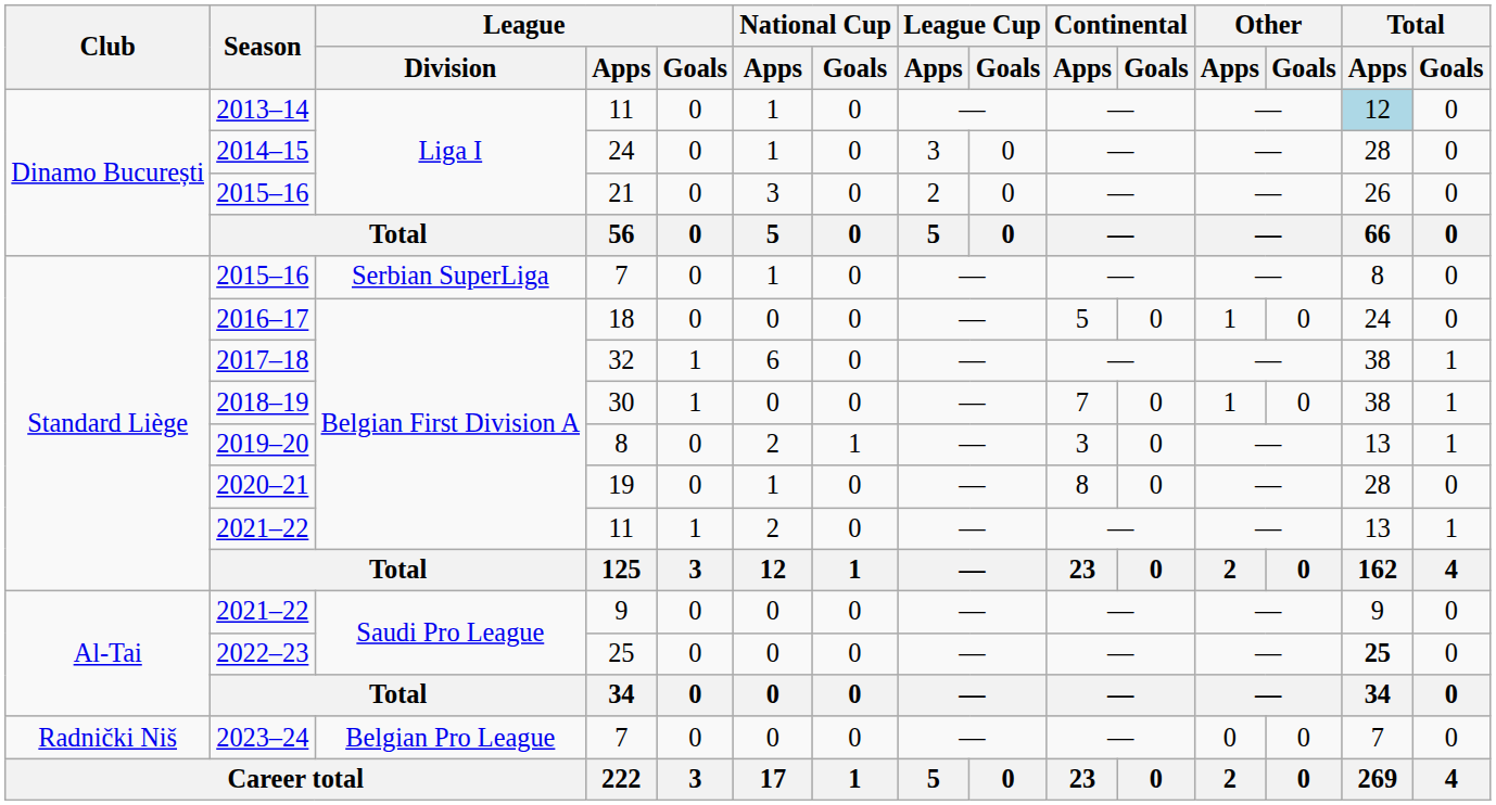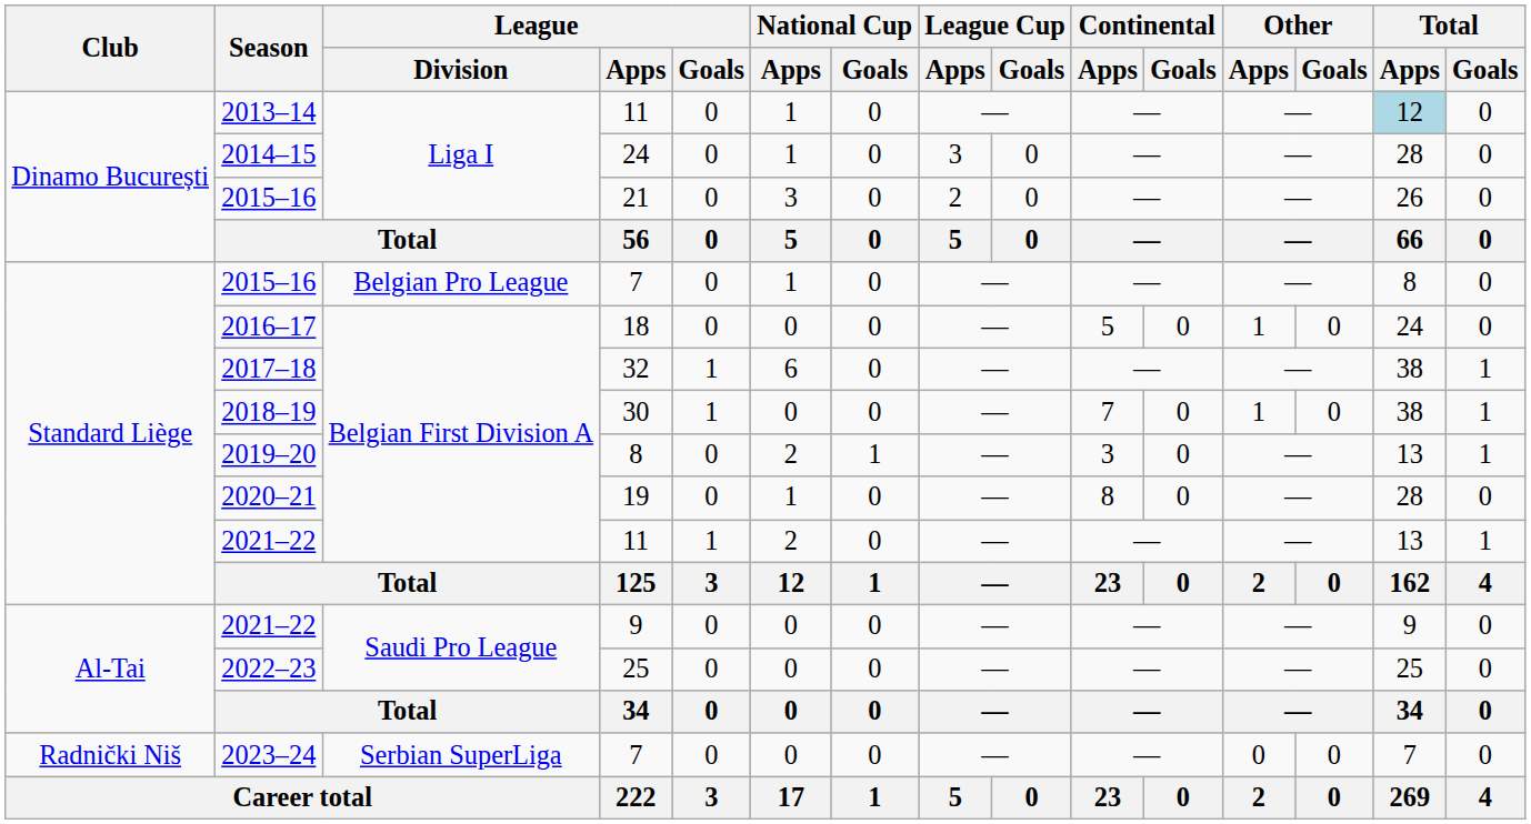 <table class="wikitable" style="text-align:center">
 <tr>
 <th rowspan="2">Club</th>
 <th rowspan="2">Season</th>
 <th colspan="3">League</th>
 <th colspan="2">National Cup</th>
 <th colspan="2">League Cup</th>
 <th colspan="2">Continental</th>
 <th colspan="2">Other</th>
 <th colspan="2">Total</th>
 </tr>
 <tr>
 <th>Division</th>
 <th>Apps</th>
 <th>Goals</th>
 <th>Apps</th>
 <th>Goals</th>
 <th>Apps</th>
 <th>Goals</th>
 <th>Apps</th>
 <th>Goals</th>
 <th>Apps</th>
 <th>Goals</th>
 <th>Apps</th>
 <th>Goals</th>
 </tr>
 <tr>
 <td rowspan="4"><a href='#'>Dinamo București</a></td>
 <td><a href='#'>2013–14</a></td>
 <td rowspan="3"><a href='#'>Liga I</a></td>
 <td>11</td>
 <td>0</td>
 <td>1</td>
 <td>0</td>
 <td colspan="2">—</td>
 <td colspan="2">—</td>
 <td colspan="2">—</td>
 <td style="background: lightblue;">12</td>
 <td>0</td>
 </tr>
 <tr>
 <td><a href='#'>2014–15</a></td>
 <td>24</td>
 <td>0</td>
 <td>1</td>
 <td>0</td>
 <td>3</td>
 <td>0</td>
 <td colspan="2">—</td>
 <td colspan="2">—</td>
 <td>28</td>
 <td>0</td>
 </tr>
 <tr>
 <td><a href='#'>2015–16</a></td>
 <td>21</td>
 <td>0</td>
 <td>3</td>
 <td>0</td>
 <td>2</td>
 <td>0</td>
 <td colspan="2">—</td>
 <td colspan="2">—</td>
 <td>26</td>
 <td>0</td>
 </tr>
 <tr>
 <th colspan=2>Total</th>
 <th>56</th>
 <th>0</th>
 <th>5</th>
 <th>0</th>
 <th>5</th>
 <th>0</th>
 <th colspan="2">—</th>
 <th colspan="2">—</th>
 <th>66</th>
 <th>0</th>
 </tr>
 <tr>
 <td rowspan="8"><a href='#'>Standard Liège</a></td>
 <td><a href='#'>2015–16</a></td>
-<td><a href='#'>Serbian SuperLiga</a></td>
+<td><a href='#'>Belgian Pro League</a></td>
 <td>7</td>
 <td>0</td>
 <td>1</td>
 <td>0</td>
 <td colspan="2">—</td>
 <td colspan="2">—</td>
 <td colspan="2">—</td>
 <td>8</td>
 <td>0</td>
 </tr>
 <tr>
 <td><a href='#'>2016–17</a></td>
 <td rowspan="6"><a href='#'>Belgian First Division A</a></td>
 <td>18</td>
 <td>0</td>
 <td>0</td>
 <td>0</td>
 <td colspan="2">—</td>
 <td>5</td>
 <td>0</td>
 <td>1</td>
 <td>0</td>
 <td>24</td>
 <td>0</td>
 </tr>
 <tr>
 <td><a href='#'>2017–18</a></td>
 <td>32</td>
 <td>1</td>
 <td>6</td>
 <td>0</td>
 <td colspan="2">—</td>
 <td colspan="2">—</td>
 <td colspan="2">—</td>
 <td>38</td>
 <td>1</td>
 </tr>
 <tr>
 <td><a href='#'>2018–19</a></td>
 <td>30</td>
 <td>1</td>
 <td>0</td>
 <td>0</td>
 <td colspan="2">—</td>
 <td>7</td>
 <td>0</td>
 <td>1</td>
 <td>0</td>
 <td>38</td>
 <td>1</td>
 </tr>
 <tr>
 <td><a href='#'>2019–20</a></td>
 <td>8</td>
 <td>0</td>
 <td>2</td>
 <td>1</td>
 <td colspan="2">—</td>
 <td>3</td>
 <td>0</td>
 <td colspan="2">—</td>
 <td>13</td>
 <td>1</td>
 </tr>
 <tr>
 <td><a href='#'>2020–21</a></td>
 <td>19</td>
 <td>0</td>
 <td>1</td>
 <td>0</td>
 <td colspan="2">—</td>
 <td>8</td>
 <td>0</td>
 <td colspan="2">—</td>
 <td>28</td>
 <td>0</td>
 </tr>
 <tr>
 <td><a href='#'>2021–22</a></td>
 <td>11</td>
 <td>1</td>
 <td>2</td>
 <td>0</td>
 <td colspan="2">—</td>
 <td colspan="2">—</td>
 <td colspan="2">—</td>
 <td>13</td>
 <td>1</td>
 </tr>
 <tr>
 <th colspan="2">Total</th>
 <th>125</th>
 <th>3</th>
 <th>12</th>
 <th>1</th>
 <th colspan="2">—</th>
 <th>23</th>
 <th>0</th>
 <th>2</th>
 <th>0</th>
 <th>162</th>
 <th>4</th>
 </tr>
 <tr>
 <td rowspan="3"><a href='#'>Al-Tai</a></td>
 <td><a href='#'>2021–22</a></td>
 <td rowspan="2"><a href='#'>Saudi Pro League</a></td>
 <td>9</td>
 <td>0</td>
 <td>0</td>
 <td>0</td>
 <td colspan="2">—</td>
 <td colspan="2">—</td>
 <td colspan="2">—</td>
 <td>9</td>
 <td>0</td>
 </tr>
 <tr>
 <td><a href='#'>2022–23</a></td>
 <td>25</td>
 <td>0</td>
 <td>0</td>
 <td>0</td>
 <td colspan="2">—</td>
 <td colspan="2">—</td>
 <td colspan="2">—</td>
-<td><strong>25</strong></td>
+<td>25</td>
 <td>0</td>
 </tr>
 <tr>
 <th colspan="2">Total</th>
 <th>34</th>
 <th>0</th>
 <th>0</th>
 <th>0</th>
 <th colspan="2">—</th>
 <th colspan="2">—</th>
 <th colspan="2">—</th>
 <th>34</th>
 <th>0</th>
 </tr>
 <tr>
 <td><a href='#'>Radnički Niš</a></td>
 <td><a href='#'>2023–24</a></td>
-<td><a href='#'>Belgian Pro League</a></td>
+<td><a href='#'>Serbian SuperLiga</a></td>
 <td>7</td>
 <td>0</td>
 <td>0</td>
 <td>0</td>
 <td colspan="2">—</td>
 <td colspan="2">—</td>
 <td>0</td>
 <td>0</td>
 <td>7</td>
 <td>0</td>
 </tr>
 <tr>
 <th colspan="3">Career total</th>
 <th>222</th>
 <th>3</th>
 <th>17</th>
 <th>1</th>
 <th>5</th>
 <th>0</th>
 <th>23</th>
 <th>0</th>
 <th>2</th>
 <th>0</th>
 <th>269</th>
 <th>4</th>
 </tr>
 </table>
